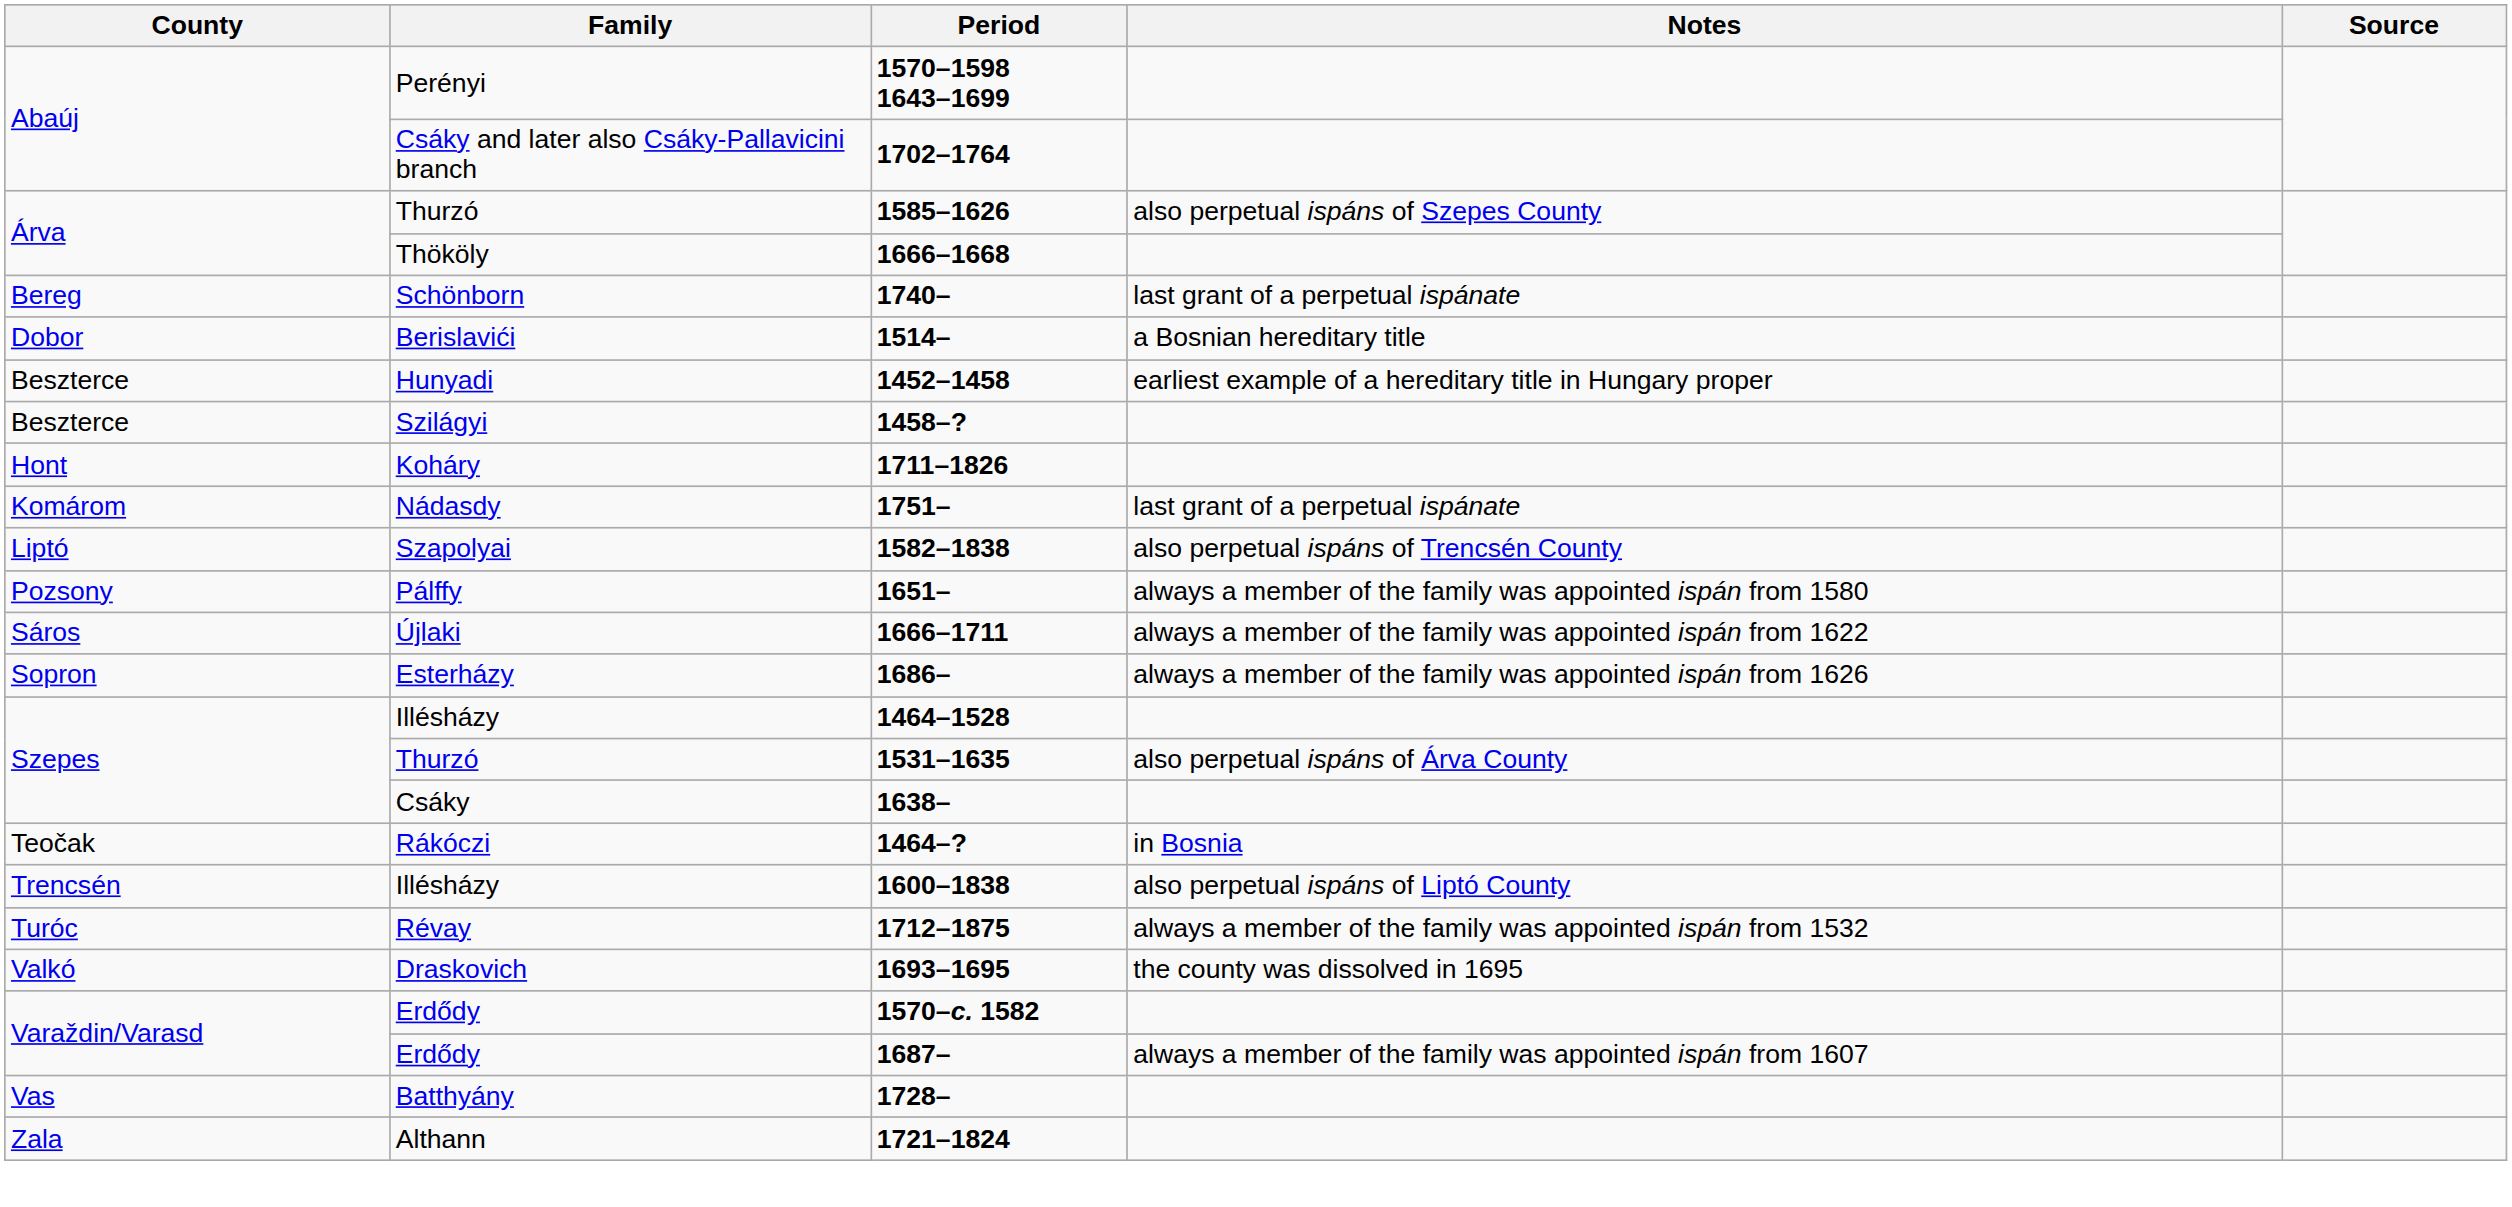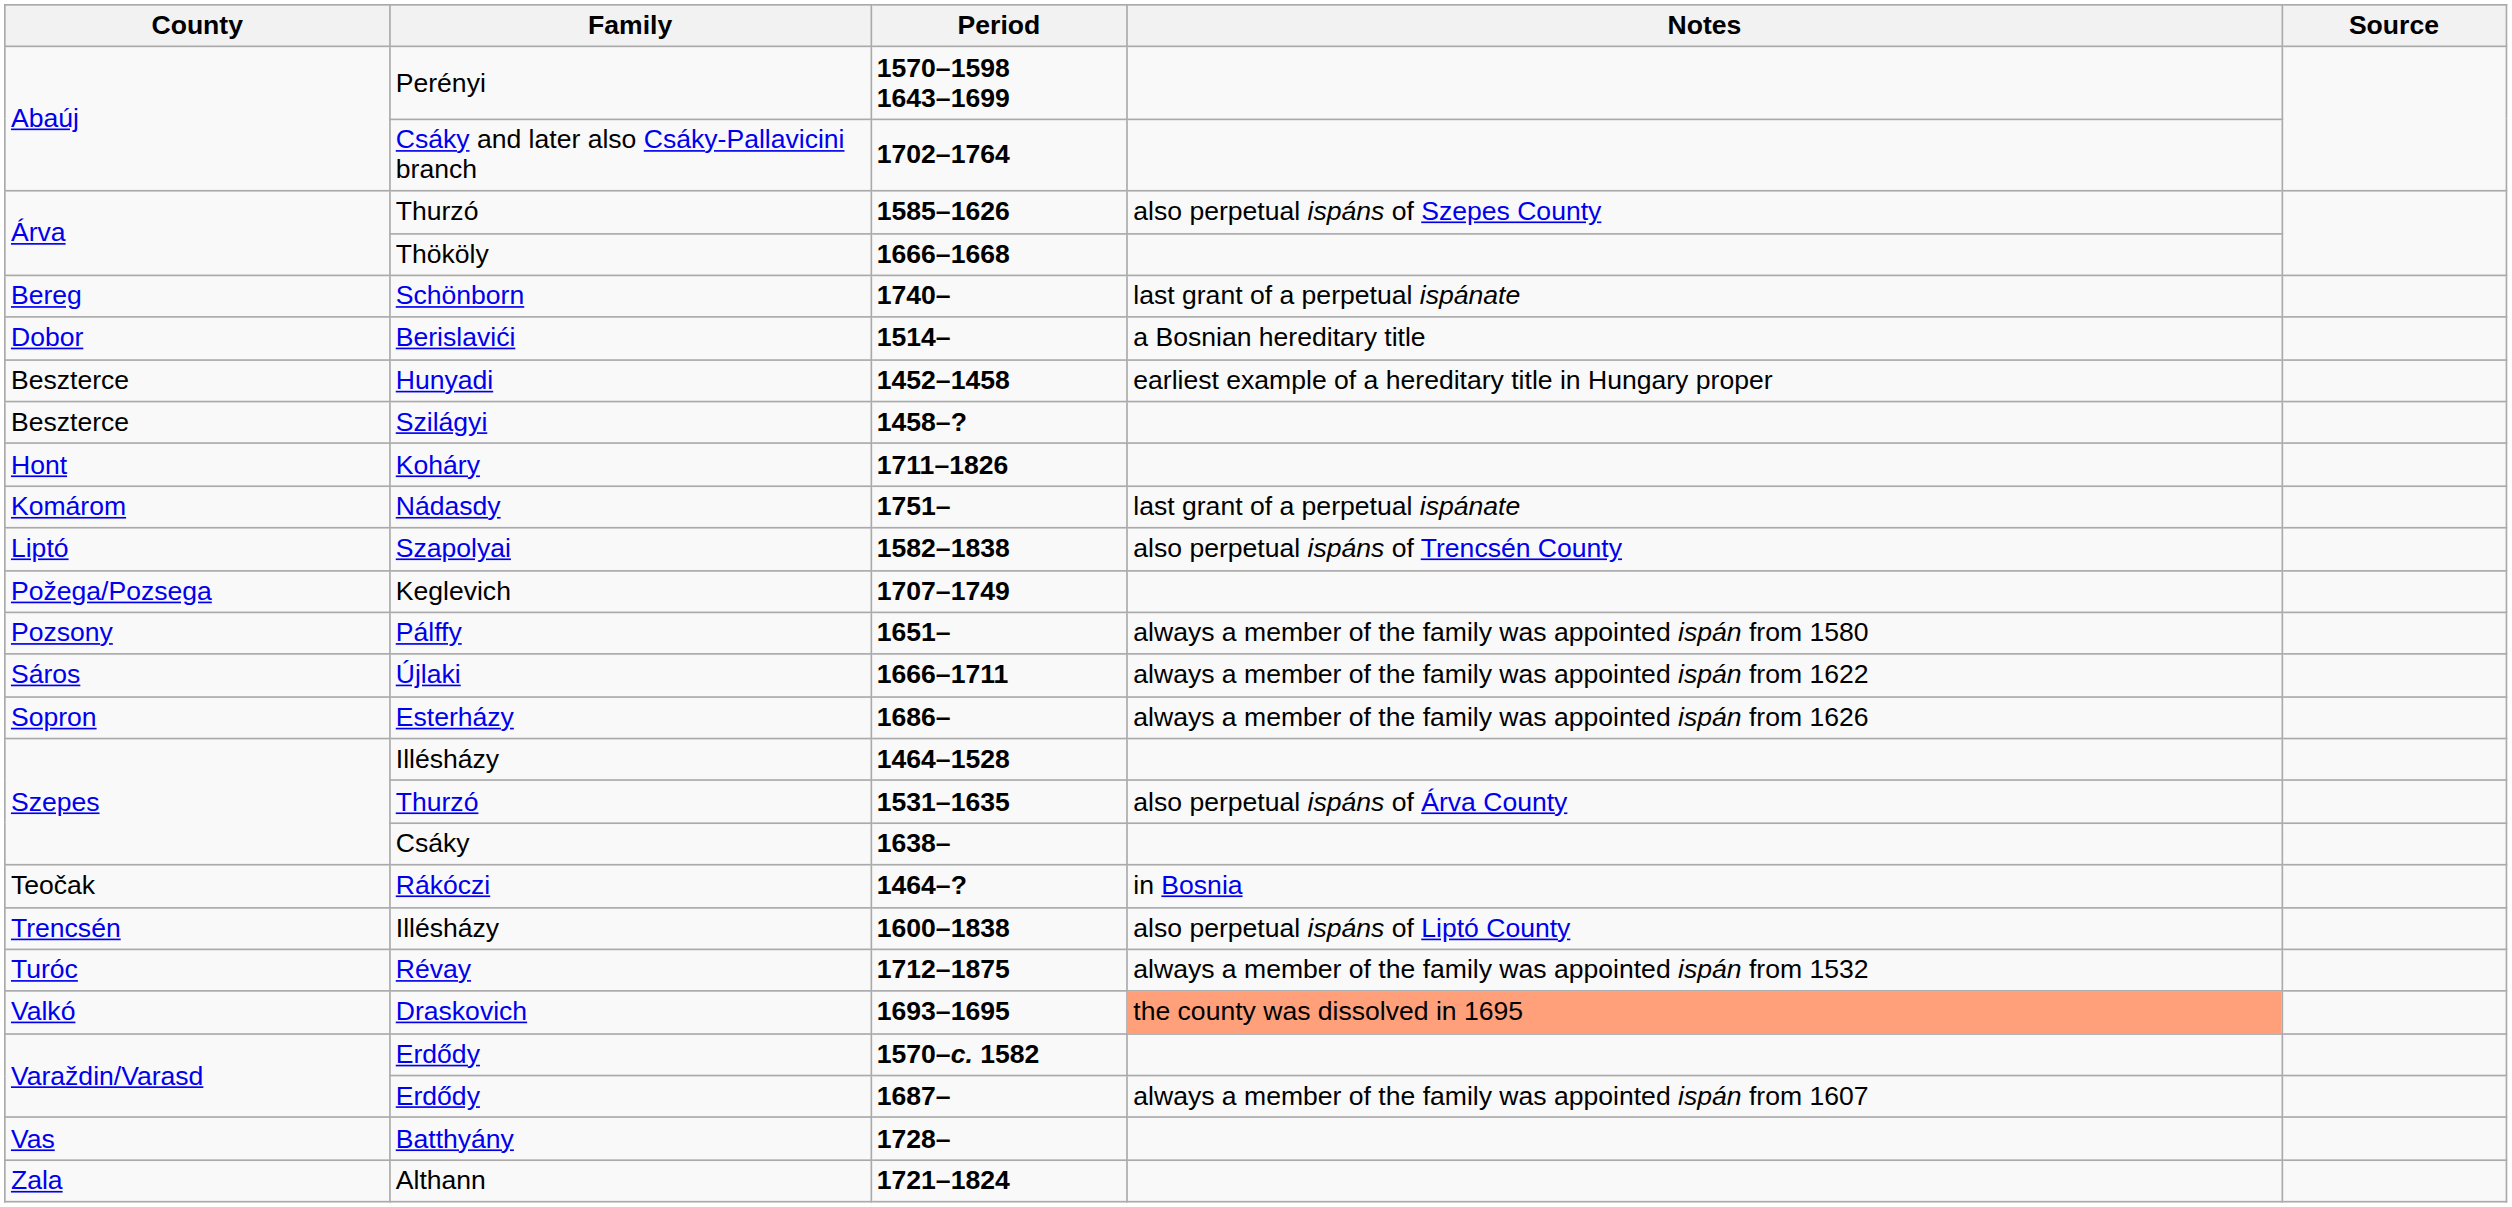 <table class="wikitable" style="width: 76%">
 <tr>
 <th scope="col" style="width:12%;">County</th>
 <th scope="col" style="width:15%;">Family</th>
 <th scope="col" style="width:8%;">Period</th>
 <th scope="col" style="width:36%;">Notes</th>
 <th scope="col" style="width:7%;">Source</th>
 </tr>
 <tr>
 <td rowspan="2"><a href='#'>Abaúj</a></td>
 <td>Perényi</td>
 <td><strong>1570–1598</strong><br><strong>1643–1699</strong></td>
 <td></td>
 <td rowspan="2"></td>
 </tr>
 <tr>
 <td><a href='#'>Csáky</a> and later also <a href='#'>Csáky-Pallavicini</a> branch</td>
 <td><strong>1702–1764</strong></td>
 <td></td>
 </tr>
 <tr>
 <td rowspan="2"><a href='#'>Árva</a></td>
 <td>Thurzó</td>
 <td><strong>1585–1626</strong></td>
 <td>also perpetual <em>ispáns</em> of <a href='#'>Szepes County</a></td>
 <td rowspan="2"></td>
 </tr>
 <tr>
 <td>Thököly</td>
 <td><strong>1666–1668</strong></td>
 <td></td>
 </tr>
 <tr>
 <td><a href='#'>Bereg</a></td>
 <td><a href='#'>Schönborn</a></td>
 <td><strong>1740–</strong></td>
 <td>last grant of a perpetual <em>ispánate</em></td>
 <td></td>
 </tr>
 <tr>
 <td><a href='#'>Dobor</a></td>
 <td><a href='#'>Berislavići</a></td>
 <td><strong>1514–</strong></td>
 <td>a Bosnian hereditary title</td>
 <td></td>
 </tr>
 <tr>
 <td>Beszterce</td>
 <td><a href='#'>Hunyadi</a></td>
 <td><strong>1452–1458</strong></td>
 <td>earliest example of a hereditary title in Hungary proper</td>
 <td></td>
 </tr>
 <tr>
 <td>Beszterce</td>
 <td><a href='#'>Szilágyi</a></td>
 <td><strong>1458–?</strong></td>
 <td></td>
 <td></td>
 </tr>
 <tr>
 <td><a href='#'>Hont</a></td>
 <td><a href='#'>Koháry</a></td>
 <td><strong>1711–1826</strong></td>
 <td></td>
 <td></td>
 </tr>
 <tr>
 <td><a href='#'>Komárom</a></td>
 <td><a href='#'>Nádasdy</a></td>
 <td><strong>1751–</strong></td>
 <td>last grant of a perpetual <em>ispánate</em></td>
 <td></td>
 </tr>
 <tr>
 <td><a href='#'>Liptó</a></td>
 <td><a href='#'>Szapolyai</a></td>
 <td><strong>1582–1838</strong></td>
 <td>also perpetual <em>ispáns</em> of <a href='#'>Trencsén County</a></td>
 <td></td>
 </tr>
 <tr>
+<td><a href='#'>Požega/Pozsega</a></td>
+<td>Keglevich</td>
+<td><strong>1707–1749</strong></td>
+<td></td>
+<td></td>
+</tr>
+<tr>
 <td><a href='#'>Pozsony</a></td>
 <td><a href='#'>Pálffy</a></td>
 <td><strong>1651–</strong></td>
 <td>always a member of the family was appointed <em>ispán</em> from 1580</td>
 <td></td>
 </tr>
 <tr>
 <td><a href='#'>Sáros</a></td>
 <td><a href='#'>Újlaki</a></td>
 <td><strong>1666–1711</strong></td>
 <td>always a member of the family was appointed <em>ispán</em> from 1622</td>
 <td></td>
 </tr>
 <tr>
 <td><a href='#'>Sopron</a></td>
 <td><a href='#'>Esterházy</a></td>
 <td><strong>1686–</strong></td>
 <td>always a member of the family was appointed <em>ispán</em> from 1626</td>
 <td></td>
 </tr>
 <tr>
 <td rowspan="3"><a href='#'>Szepes</a></td>
 <td>Illésházy</td>
 <td><strong>1464–1528</strong></td>
 <td></td>
 <td></td>
 </tr>
 <tr>
 <td><a href='#'>Thurzó</a></td>
 <td><strong>1531–1635</strong></td>
 <td>also perpetual <em>ispáns</em> of <a href='#'>Árva County</a></td>
 <td></td>
 </tr>
 <tr>
 <td>Csáky</td>
 <td><strong>1638–</strong></td>
 <td></td>
 <td></td>
 </tr>
 <tr>
 <td>Teočak</td>
 <td><a href='#'>Rákóczi</a></td>
 <td><strong>1464–?</strong></td>
 <td>in <a href='#'>Bosnia</a></td>
 <td></td>
 </tr>
 <tr>
 <td><a href='#'>Trencsén</a></td>
 <td>Illésházy</td>
 <td><strong>1600–1838</strong></td>
 <td>also perpetual <em>ispáns</em> of <a href='#'>Liptó County</a></td>
 <td></td>
 </tr>
 <tr>
 <td><a href='#'>Turóc</a></td>
 <td><a href='#'>Révay</a></td>
 <td><strong>1712–1875</strong></td>
 <td>always a member of the family was appointed <em>ispán</em> from 1532</td>
 <td></td>
 </tr>
 <tr>
 <td><a href='#'>Valkó</a></td>
 <td><a href='#'>Draskovich</a></td>
 <td><strong>1693–1695</strong></td>
-<td>the county was dissolved in 1695</td>
+<td style="background: lightsalmon;">the county was dissolved in 1695</td>
 <td></td>
 </tr>
 <tr>
 <td rowspan="2"><a href='#'>Varaždin/Varasd</a></td>
 <td><a href='#'>Erdődy</a></td>
 <td><strong>1570–<em>c.</em> 1582</strong></td>
 <td></td>
 <td></td>
 </tr>
 <tr>
 <td><a href='#'>Erdődy</a></td>
 <td><strong>1687–</strong></td>
 <td>always a member of the family was appointed <em>ispán</em> from 1607</td>
 <td></td>
 </tr>
 <tr>
 <td><a href='#'>Vas</a></td>
 <td><a href='#'>Batthyány</a></td>
 <td><strong>1728–</strong></td>
 <td></td>
 <td></td>
 </tr>
 <tr>
 <td><a href='#'>Zala</a></td>
 <td>Althann</td>
 <td><strong>1721–1824</strong></td>
 <td></td>
 <td></td>
 </tr>
 </table>
